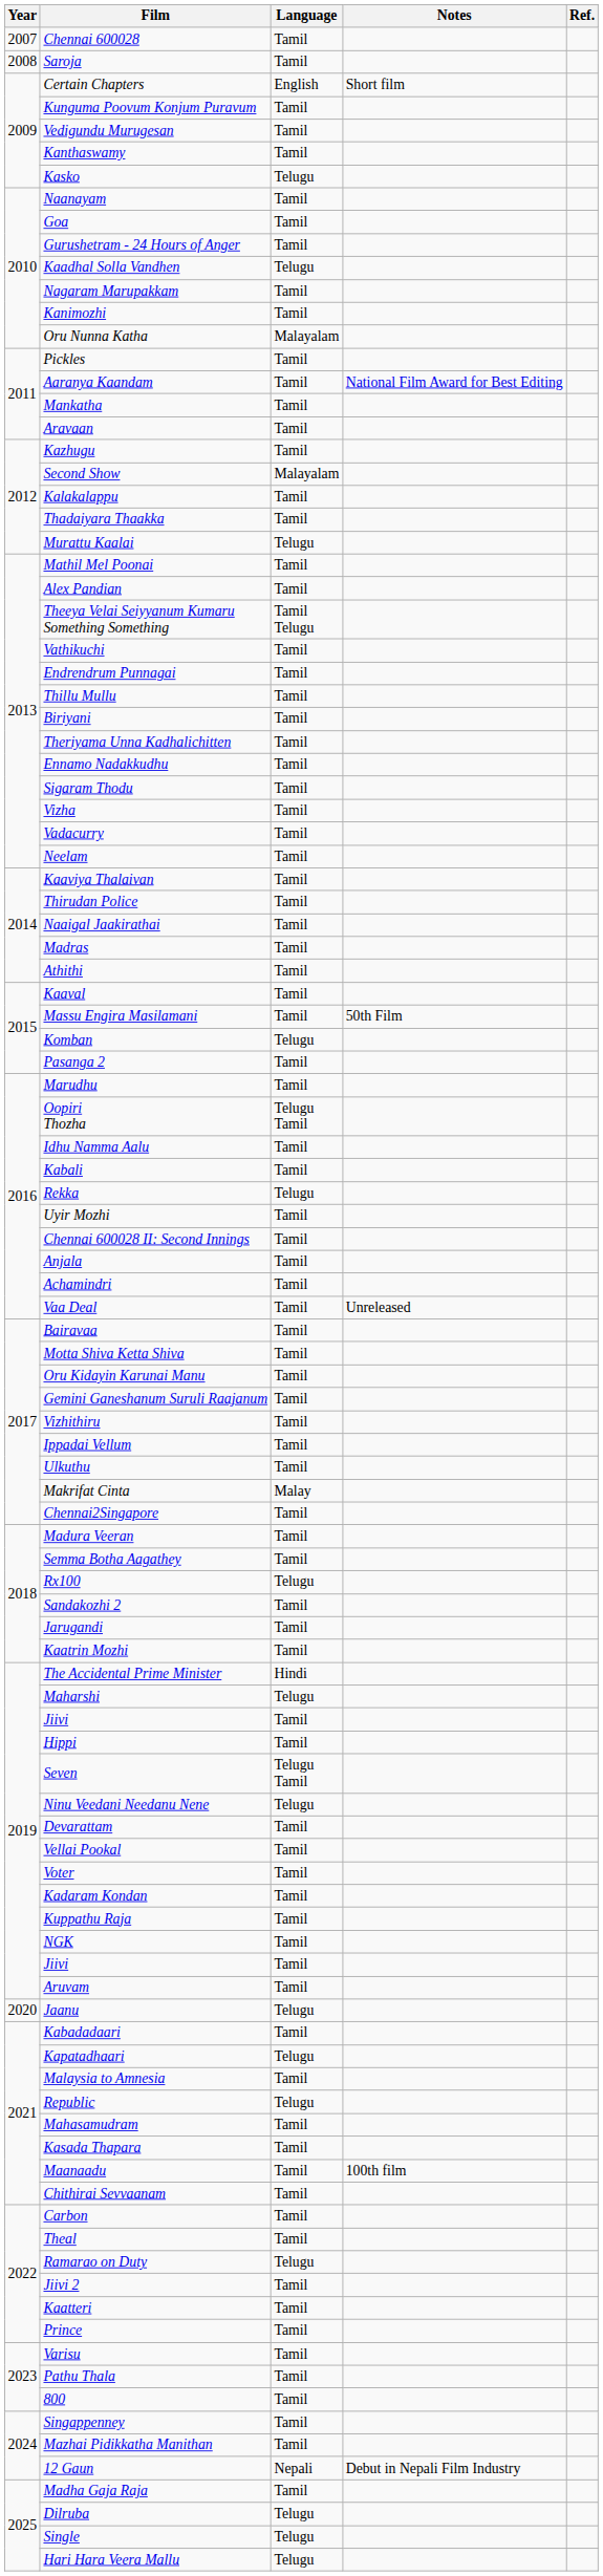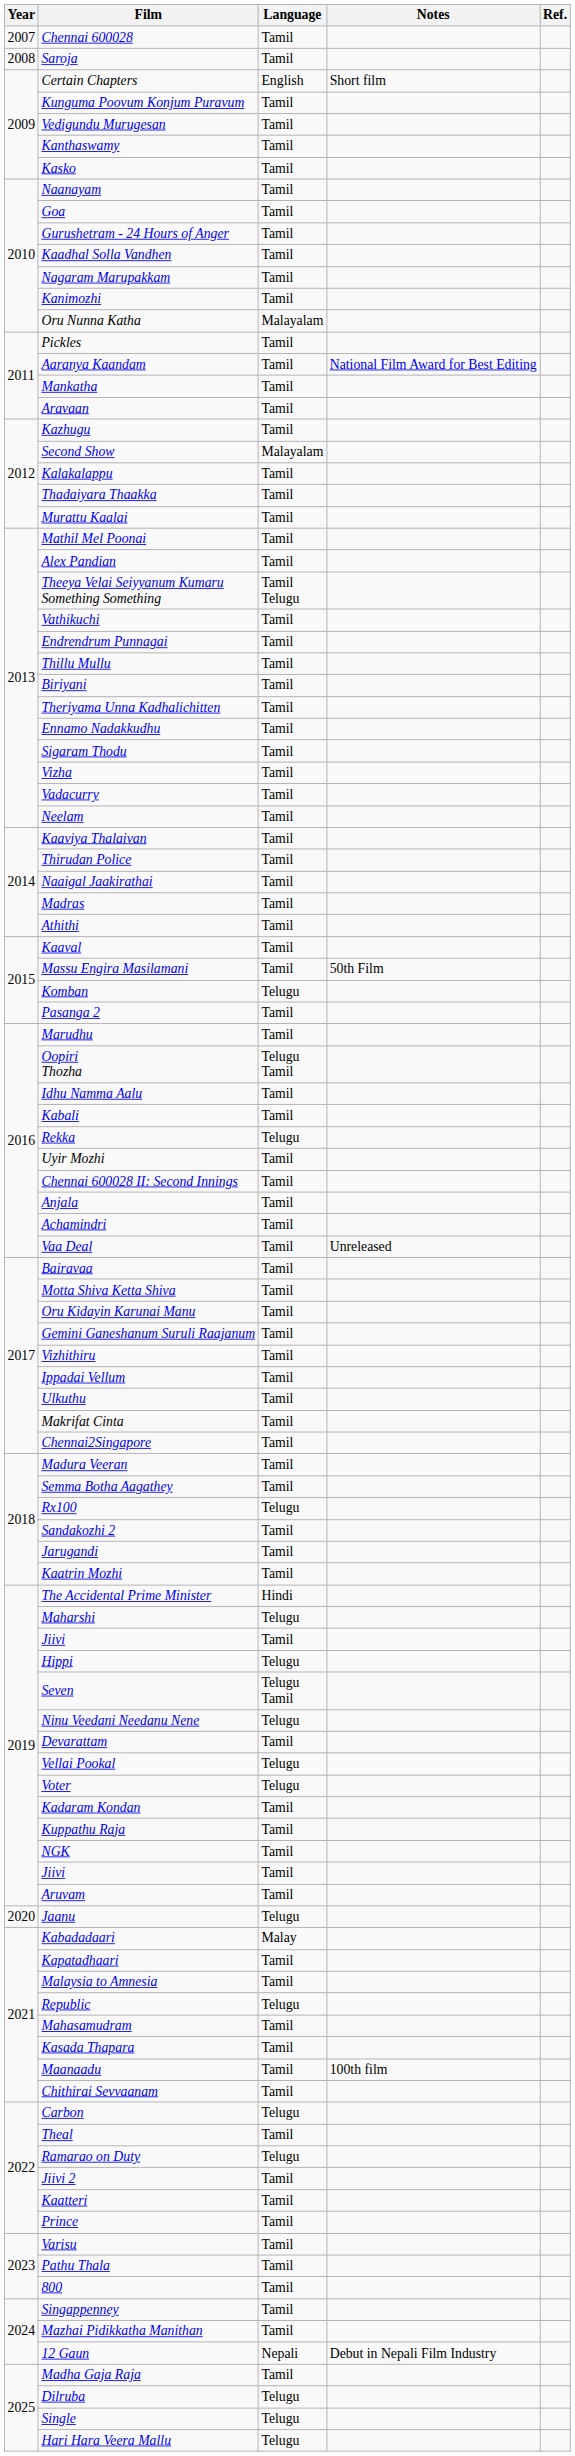 <table class="wikitable sortable">
 <tr>
 <th>Year</th>
 <th>Film</th>
 <th>Language</th>
 <th>Notes</th>
 <th>Ref.</th>
 </tr>
 <tr>
 <td>2007</td>
 <td><em><a href='#'>Chennai 600028</a></em></td>
 <td>Tamil</td>
 <td></td>
 <td></td>
 </tr>
 <tr>
 <td>2008</td>
 <td><em><a href='#'>Saroja</a></em></td>
 <td>Tamil</td>
 <td></td>
 <td></td>
 </tr>
 <tr>
 <td rowspan="5">2009</td>
 <td><em>Certain Chapters</em></td>
 <td>English</td>
 <td>Short film</td>
 <td></td>
 </tr>
 <tr>
 <td><em><a href='#'>Kunguma Poovum Konjum Puravum</a></em></td>
 <td>Tamil</td>
 <td></td>
 <td></td>
 </tr>
 <tr>
 <td><em><a href='#'>Vedigundu Murugesan</a></em></td>
 <td>Tamil</td>
 <td></td>
 <td></td>
 </tr>
 <tr>
 <td><em><a href='#'>Kanthaswamy</a></em></td>
 <td>Tamil</td>
 <td></td>
 <td></td>
 </tr>
 <tr>
 <td><em><a href='#'>Kasko</a></em></td>
-<td>Telugu</td>
+<td>Tamil</td>
 <td></td>
 <td></td>
 </tr>
 <tr>
 <td rowspan="7">2010</td>
 <td><em><a href='#'>Naanayam</a></em></td>
 <td>Tamil</td>
 <td></td>
 <td></td>
 </tr>
 <tr>
 <td><em><a href='#'>Goa</a></em></td>
 <td>Tamil</td>
 <td></td>
 <td></td>
 </tr>
 <tr>
 <td><em><a href='#'>Gurushetram - 24 Hours of Anger</a></em></td>
 <td>Tamil</td>
 <td></td>
 <td></td>
 </tr>
 <tr>
 <td><em><a href='#'>Kaadhal Solla Vandhen</a></em></td>
-<td>Telugu</td>
+<td>Tamil</td>
 <td></td>
 <td></td>
 </tr>
 <tr>
 <td><em><a href='#'>Nagaram Marupakkam</a></em></td>
 <td>Tamil</td>
 <td></td>
 <td></td>
 </tr>
 <tr>
 <td><em><a href='#'>Kanimozhi</a></em></td>
 <td>Tamil</td>
 <td></td>
 <td></td>
 </tr>
 <tr>
 <td><em>Oru Nunna Katha</em></td>
 <td>Malayalam</td>
 <td></td>
 <td></td>
 </tr>
 <tr>
 <td rowspan="4">2011</td>
 <td><em>Pickles</em></td>
 <td>Tamil</td>
 <td></td>
 <td></td>
 </tr>
 <tr>
 <td><em><a href='#'>Aaranya Kaandam</a></em></td>
 <td>Tamil</td>
 <td><a href='#'>National Film Award for Best Editing</a></td>
 <td></td>
 </tr>
 <tr>
 <td><em><a href='#'>Mankatha</a></em></td>
 <td>Tamil</td>
 <td></td>
 <td></td>
 </tr>
 <tr>
 <td><em><a href='#'>Aravaan</a></em></td>
 <td>Tamil</td>
 <td></td>
 <td></td>
 </tr>
 <tr>
 <td rowspan="5">2012</td>
 <td><em><a href='#'>Kazhugu</a></em></td>
 <td>Tamil</td>
 <td></td>
 <td></td>
 </tr>
 <tr>
 <td><em><a href='#'>Second Show</a></em></td>
 <td>Malayalam</td>
 <td></td>
 <td></td>
 </tr>
 <tr>
 <td><em><a href='#'>Kalakalappu</a></em></td>
 <td>Tamil</td>
 <td></td>
 <td></td>
 </tr>
 <tr>
 <td><em><a href='#'>Thadaiyara Thaakka</a></em></td>
 <td>Tamil</td>
 <td></td>
 <td></td>
 </tr>
 <tr>
 <td><em><a href='#'>Murattu Kaalai</a></em></td>
-<td>Telugu</td>
+<td>Tamil</td>
 <td></td>
 <td></td>
 </tr>
 <tr>
 <td rowspan="13">2013</td>
 <td><em><a href='#'>Mathil Mel Poonai</a></em></td>
 <td>Tamil</td>
 <td></td>
 <td></td>
 </tr>
 <tr>
 <td><em><a href='#'>Alex Pandian</a></em></td>
 <td>Tamil</td>
 <td></td>
 <td></td>
 </tr>
 <tr>
 <td><em><a href='#'>Theeya Velai Seiyyanum Kumaru</a></em><br><em>Something Something</em></td>
 <td>Tamil<br>Telugu</td>
 <td></td>
 <td></td>
 </tr>
 <tr>
 <td><em><a href='#'>Vathikuchi</a></em></td>
 <td>Tamil</td>
 <td></td>
 <td></td>
 </tr>
 <tr>
 <td><em><a href='#'>Endrendrum Punnagai</a></em></td>
 <td>Tamil</td>
 <td></td>
 <td></td>
 </tr>
 <tr>
 <td><em><a href='#'>Thillu Mullu</a></em></td>
 <td>Tamil</td>
 <td></td>
 <td></td>
 </tr>
 <tr>
 <td><em><a href='#'>Biriyani</a></em></td>
 <td>Tamil</td>
 <td></td>
 <td></td>
 </tr>
 <tr>
 <td><em><a href='#'>Theriyama Unna Kadhalichitten</a></em></td>
 <td>Tamil</td>
 <td></td>
 <td></td>
 </tr>
 <tr>
 <td><em><a href='#'>Ennamo Nadakkudhu</a></em></td>
 <td>Tamil</td>
 <td></td>
 <td></td>
 </tr>
 <tr>
 <td><em><a href='#'>Sigaram Thodu</a></em></td>
 <td>Tamil</td>
 <td></td>
 <td></td>
 </tr>
 <tr>
 <td><em><a href='#'>Vizha</a></em></td>
 <td>Tamil</td>
 <td></td>
 <td></td>
 </tr>
 <tr>
 <td><em><a href='#'>Vadacurry</a></em></td>
 <td>Tamil</td>
 <td></td>
 <td></td>
 </tr>
 <tr>
 <td><em><a href='#'>Neelam</a></em></td>
 <td>Tamil</td>
 <td></td>
 <td></td>
 </tr>
 <tr>
 <td rowspan="5">2014</td>
 <td><em><a href='#'>Kaaviya Thalaivan</a></em></td>
 <td>Tamil</td>
 <td></td>
 <td></td>
 </tr>
 <tr>
 <td><em><a href='#'>Thirudan Police</a></em></td>
 <td>Tamil</td>
 <td></td>
 <td></td>
 </tr>
 <tr>
 <td><em><a href='#'>Naaigal Jaakirathai</a></em></td>
 <td>Tamil</td>
 <td></td>
 <td></td>
 </tr>
 <tr>
 <td><em><a href='#'>Madras</a></em></td>
 <td>Tamil</td>
 <td></td>
 <td></td>
 </tr>
 <tr>
 <td><em><a href='#'>Athithi</a></em></td>
 <td>Tamil</td>
 <td></td>
 <td></td>
 </tr>
 <tr>
 <td rowspan="4">2015</td>
 <td><em><a href='#'>Kaaval</a></em></td>
 <td>Tamil</td>
 <td></td>
 <td></td>
 </tr>
 <tr>
 <td><em><a href='#'>Massu Engira Masilamani</a></em></td>
 <td>Tamil</td>
 <td>50th Film</td>
 <td></td>
 </tr>
 <tr>
 <td><em><a href='#'>Komban</a></em></td>
 <td>Telugu</td>
 <td></td>
 <td></td>
 </tr>
 <tr>
 <td><em><a href='#'>Pasanga 2</a></em></td>
 <td>Tamil</td>
 <td></td>
 <td></td>
 </tr>
 <tr>
 <td rowspan="10">2016</td>
 <td><em><a href='#'>Marudhu</a></em></td>
 <td>Tamil</td>
 <td></td>
 <td></td>
 </tr>
 <tr>
 <td><em><a href='#'>Oopiri</a></em><br><em>Thozha</em></td>
 <td>Telugu<br>Tamil</td>
 <td></td>
 <td></td>
 </tr>
 <tr>
 <td><em><a href='#'>Idhu Namma Aalu</a></em></td>
 <td>Tamil</td>
 <td></td>
 <td></td>
 </tr>
 <tr>
 <td><em><a href='#'>Kabali</a></em></td>
 <td>Tamil</td>
 <td></td>
 <td></td>
 </tr>
 <tr>
 <td><em><a href='#'>Rekka</a></em></td>
 <td>Telugu</td>
 <td></td>
 <td></td>
 </tr>
 <tr>
 <td><em>Uyir Mozhi</em></td>
 <td>Tamil</td>
 <td></td>
 <td></td>
 </tr>
 <tr>
 <td><em><a href='#'>Chennai 600028 II: Second Innings</a></em></td>
 <td>Tamil</td>
 <td></td>
 <td></td>
 </tr>
 <tr>
 <td><em><a href='#'>Anjala</a></em></td>
 <td>Tamil</td>
 <td></td>
 <td></td>
 </tr>
 <tr>
 <td><em><a href='#'>Achamindri</a></em></td>
 <td>Tamil</td>
 <td></td>
 <td></td>
 </tr>
 <tr>
 <td><em><a href='#'>Vaa Deal</a></em></td>
 <td>Tamil</td>
 <td>Unreleased</td>
 <td></td>
 </tr>
 <tr>
 <td rowspan="9">2017</td>
 <td><em><a href='#'>Bairavaa</a></em></td>
 <td>Tamil</td>
 <td></td>
 <td></td>
 </tr>
 <tr>
 <td><em><a href='#'>Motta Shiva Ketta Shiva</a></em></td>
 <td>Tamil</td>
 <td></td>
 <td></td>
 </tr>
 <tr>
 <td><em><a href='#'>Oru Kidayin Karunai Manu</a></em></td>
 <td>Tamil</td>
 <td></td>
 <td></td>
 </tr>
 <tr>
 <td><em><a href='#'>Gemini Ganeshanum Suruli Raajanum</a></em></td>
 <td>Tamil</td>
 <td></td>
 <td></td>
 </tr>
 <tr>
 <td><em><a href='#'>Vizhithiru</a></em></td>
 <td>Tamil</td>
 <td></td>
 <td></td>
 </tr>
 <tr>
 <td><em><a href='#'>Ippadai Vellum</a></em></td>
 <td>Tamil</td>
 <td></td>
 <td></td>
 </tr>
 <tr>
 <td><em><a href='#'>Ulkuthu</a></em></td>
 <td>Tamil</td>
 <td></td>
 <td></td>
 </tr>
 <tr>
 <td><em>Makrifat Cinta</em></td>
-<td>Malay</td>
+<td>Tamil</td>
 <td></td>
 <td></td>
 </tr>
 <tr>
 <td><em><a href='#'>Chennai2Singapore</a></em></td>
 <td>Tamil</td>
 <td></td>
 <td></td>
 </tr>
 <tr>
 <td rowspan="6">2018</td>
 <td><em><a href='#'>Madura Veeran</a></em></td>
 <td>Tamil</td>
 <td></td>
 <td></td>
 </tr>
 <tr>
 <td><em><a href='#'>Semma Botha Aagathey</a></em></td>
 <td>Tamil</td>
 <td></td>
 <td></td>
 </tr>
 <tr>
 <td><em><a href='#'>Rx100</a></em></td>
 <td>Telugu</td>
 <td></td>
 <td></td>
 </tr>
 <tr>
 <td><em><a href='#'>Sandakozhi 2</a></em></td>
 <td>Tamil</td>
 <td></td>
 <td></td>
 </tr>
 <tr>
 <td><em><a href='#'>Jarugandi</a></em></td>
 <td>Tamil</td>
 <td></td>
 <td></td>
 </tr>
 <tr>
 <td><em><a href='#'>Kaatrin Mozhi</a></em></td>
 <td>Tamil</td>
 <td></td>
 <td></td>
 </tr>
 <tr>
 <td rowspan="14">2019</td>
 <td><em><a href='#'>The Accidental Prime Minister</a></em></td>
 <td>Hindi</td>
 <td></td>
 <td></td>
 </tr>
 <tr>
 <td><em><a href='#'>Maharshi</a></em></td>
 <td>Telugu</td>
 <td></td>
 <td></td>
 </tr>
 <tr>
 <td><em><a href='#'>Jiivi</a></em></td>
 <td>Tamil</td>
 <td></td>
 <td></td>
 </tr>
 <tr>
 <td><em><a href='#'>Hippi</a></em></td>
-<td>Tamil</td>
+<td>Telugu</td>
 <td></td>
 <td></td>
 </tr>
 <tr>
 <td><em><a href='#'>Seven</a></em></td>
 <td>Telugu<br>Tamil</td>
 <td></td>
 <td></td>
 </tr>
 <tr>
 <td><em><a href='#'>Ninu Veedani Needanu Nene</a></em></td>
 <td>Telugu</td>
 <td></td>
 <td></td>
 </tr>
 <tr>
 <td><em><a href='#'>Devarattam</a></em></td>
 <td>Tamil</td>
 <td></td>
 <td></td>
 </tr>
 <tr>
 <td><em><a href='#'>Vellai Pookal</a></em></td>
-<td>Tamil</td>
+<td>Telugu</td>
 <td></td>
 <td></td>
 </tr>
 <tr>
 <td><em><a href='#'>Voter</a></em></td>
-<td>Tamil</td>
+<td>Telugu</td>
 <td></td>
 <td></td>
 </tr>
 <tr>
 <td><em><a href='#'>Kadaram Kondan</a></em></td>
 <td>Tamil</td>
 <td></td>
 <td></td>
 </tr>
 <tr>
 <td><em><a href='#'>Kuppathu Raja</a></em></td>
 <td>Tamil</td>
 <td></td>
 <td></td>
 </tr>
 <tr>
 <td><em><a href='#'>NGK</a></em></td>
 <td>Tamil</td>
 <td></td>
 <td></td>
 </tr>
 <tr>
 <td><em><a href='#'>Jiivi</a></em></td>
 <td>Tamil</td>
 <td></td>
 <td></td>
 </tr>
 <tr>
 <td><em><a href='#'>Aruvam</a></em></td>
 <td>Tamil</td>
 <td></td>
 <td></td>
 </tr>
 <tr>
 <td>2020</td>
 <td><em><a href='#'>Jaanu</a></em></td>
 <td>Telugu</td>
 <td></td>
 <td></td>
 </tr>
 <tr>
 <td rowspan="8">2021</td>
 <td><em><a href='#'>Kabadadaari</a></em></td>
-<td>Tamil</td>
+<td>Malay</td>
 <td></td>
 <td></td>
 </tr>
 <tr>
 <td><em><a href='#'>Kapatadhaari</a></em></td>
-<td>Telugu</td>
+<td>Tamil</td>
 <td></td>
 <td></td>
 </tr>
 <tr>
 <td><em><a href='#'>Malaysia to Amnesia</a></em></td>
 <td>Tamil</td>
 <td></td>
 <td></td>
 </tr>
 <tr>
 <td><em><a href='#'>Republic</a></em></td>
 <td>Telugu</td>
 <td></td>
 <td></td>
 </tr>
 <tr>
 <td><em><a href='#'>Mahasamudram</a></em></td>
 <td>Tamil</td>
 <td></td>
 <td></td>
 </tr>
 <tr>
 <td><em><a href='#'>Kasada Thapara</a></em></td>
 <td>Tamil</td>
 <td></td>
 <td></td>
 </tr>
 <tr>
 <td><em><a href='#'>Maanaadu</a></em></td>
 <td>Tamil</td>
 <td>100th film</td>
 <td></td>
 </tr>
 <tr>
 <td><em><a href='#'>Chithirai Sevvaanam</a></em></td>
 <td>Tamil</td>
 <td></td>
 <td></td>
 </tr>
 <tr>
 <td rowspan="6">2022</td>
 <td><em><a href='#'>Carbon</a></em></td>
-<td>Tamil</td>
+<td>Telugu</td>
 <td></td>
 <td></td>
 </tr>
 <tr>
 <td><em><a href='#'>Theal</a></em></td>
 <td>Tamil</td>
 <td></td>
 <td></td>
 </tr>
 <tr>
 <td><em><a href='#'>Ramarao on Duty</a></em></td>
 <td>Telugu</td>
 <td></td>
 <td></td>
 </tr>
 <tr>
 <td><em><a href='#'>Jiivi 2</a></em></td>
 <td>Tamil</td>
 <td></td>
 <td></td>
 </tr>
 <tr>
 <td><em><a href='#'>Kaatteri</a></em></td>
 <td>Tamil</td>
 <td></td>
 <td></td>
 </tr>
 <tr>
 <td><em><a href='#'>Prince</a></em></td>
 <td>Tamil</td>
 <td></td>
 <td></td>
 </tr>
 <tr>
 <td rowspan="3">2023</td>
 <td><em><a href='#'>Varisu</a></em></td>
 <td>Tamil</td>
 <td></td>
 <td></td>
 </tr>
 <tr>
 <td><em><a href='#'>Pathu Thala</a></em></td>
 <td>Tamil</td>
 <td></td>
 <td></td>
 </tr>
 <tr>
 <td><a href='#'><em>800</em></a></td>
 <td>Tamil</td>
 <td></td>
 <td></td>
 </tr>
 <tr>
 <td rowspan="3">2024</td>
 <td><em><a href='#'>Singappenney</a></em></td>
 <td>Tamil</td>
 <td></td>
 <td></td>
 </tr>
 <tr>
 <td><em><a href='#'>Mazhai Pidikkatha Manithan</a></em></td>
 <td>Tamil</td>
 <td></td>
 <td></td>
 </tr>
 <tr>
 <td><em><a href='#'>12 Gaun</a></em></td>
 <td>Nepali</td>
 <td>Debut in Nepali Film Industry</td>
 <td></td>
 </tr>
 <tr>
 <td rowspan="4">2025</td>
 <td><em><a href='#'>Madha Gaja Raja</a></em></td>
 <td>Tamil</td>
 <td></td>
 </tr>
 <tr>
 <td><em><a href='#'>Dilruba</a></em></td>
 <td>Telugu</td>
 <td></td>
 <td></td>
 </tr>
 <tr>
 <td><em><a href='#'>Single</a></em></td>
 <td>Telugu</td>
 <td></td>
 <td></td>
 </tr>
 <tr>
 <td><em><a href='#'>Hari Hara Veera Mallu</a></em></td>
 <td>Telugu</td>
 <td></td>
 <td></td>
 </tr>
 </table>
